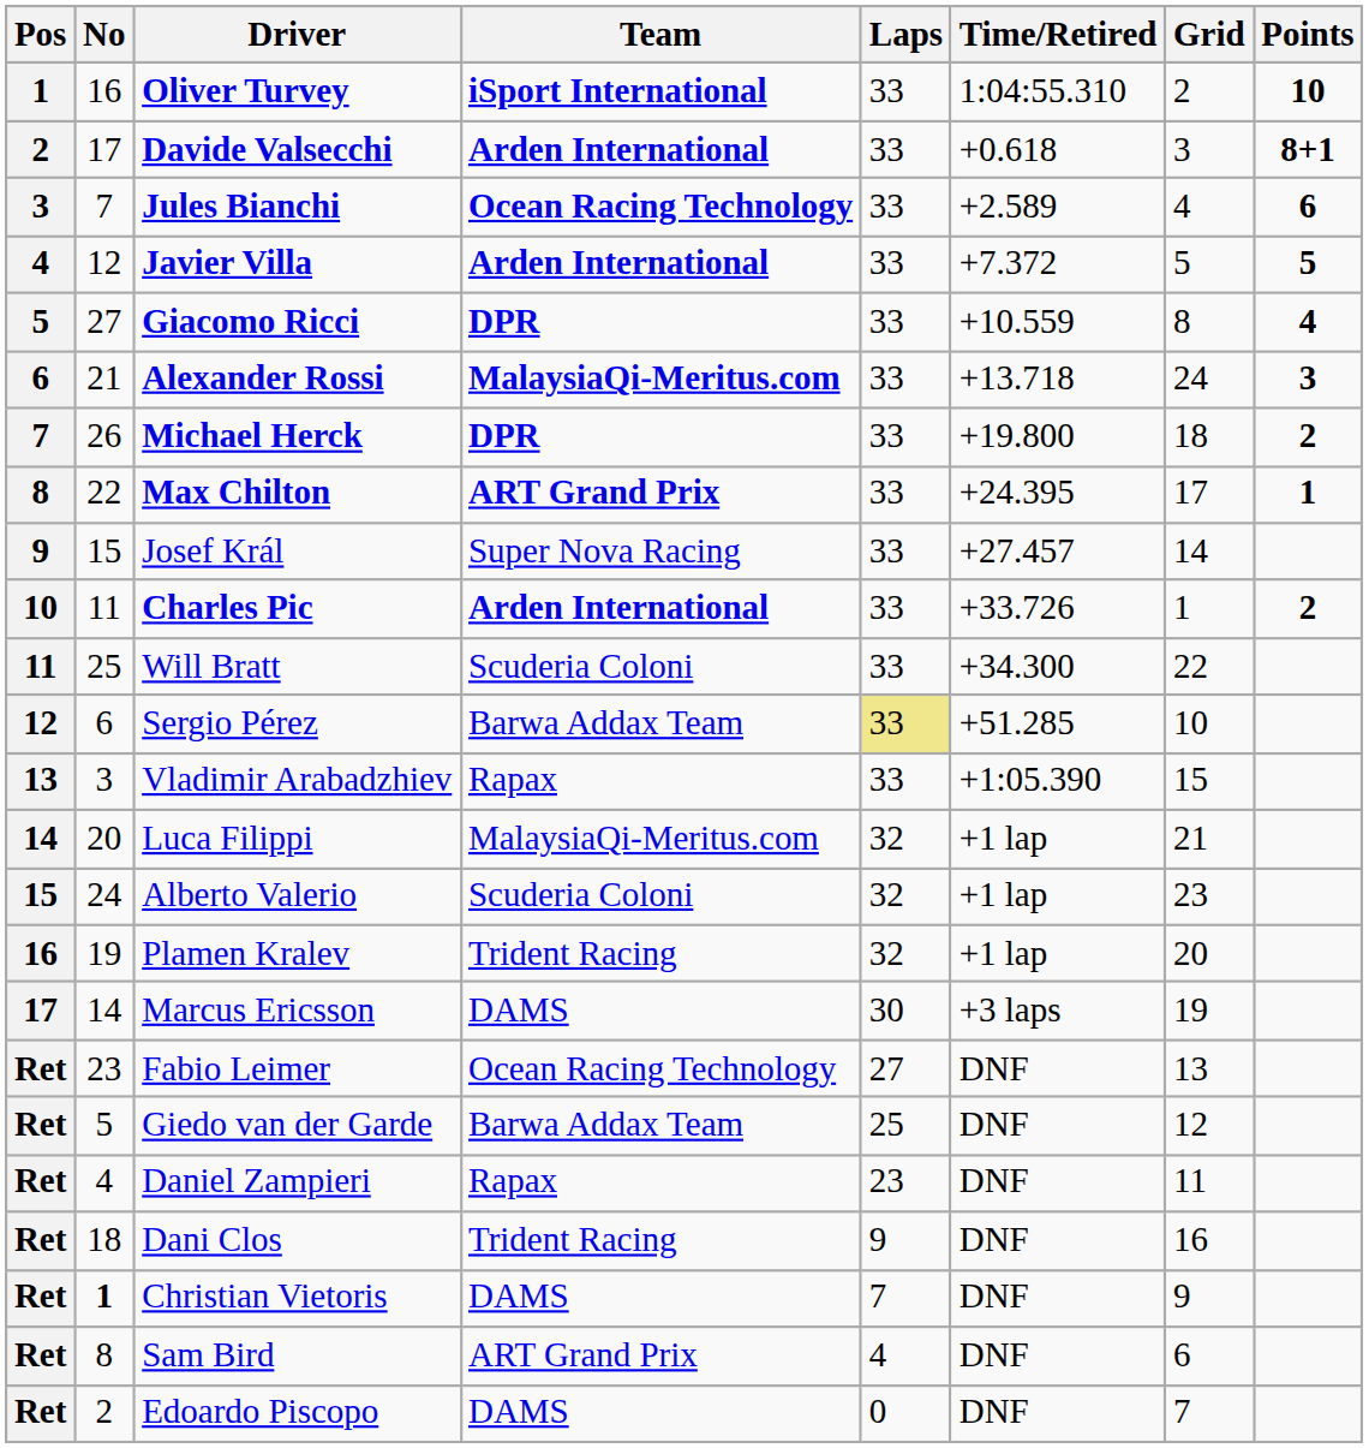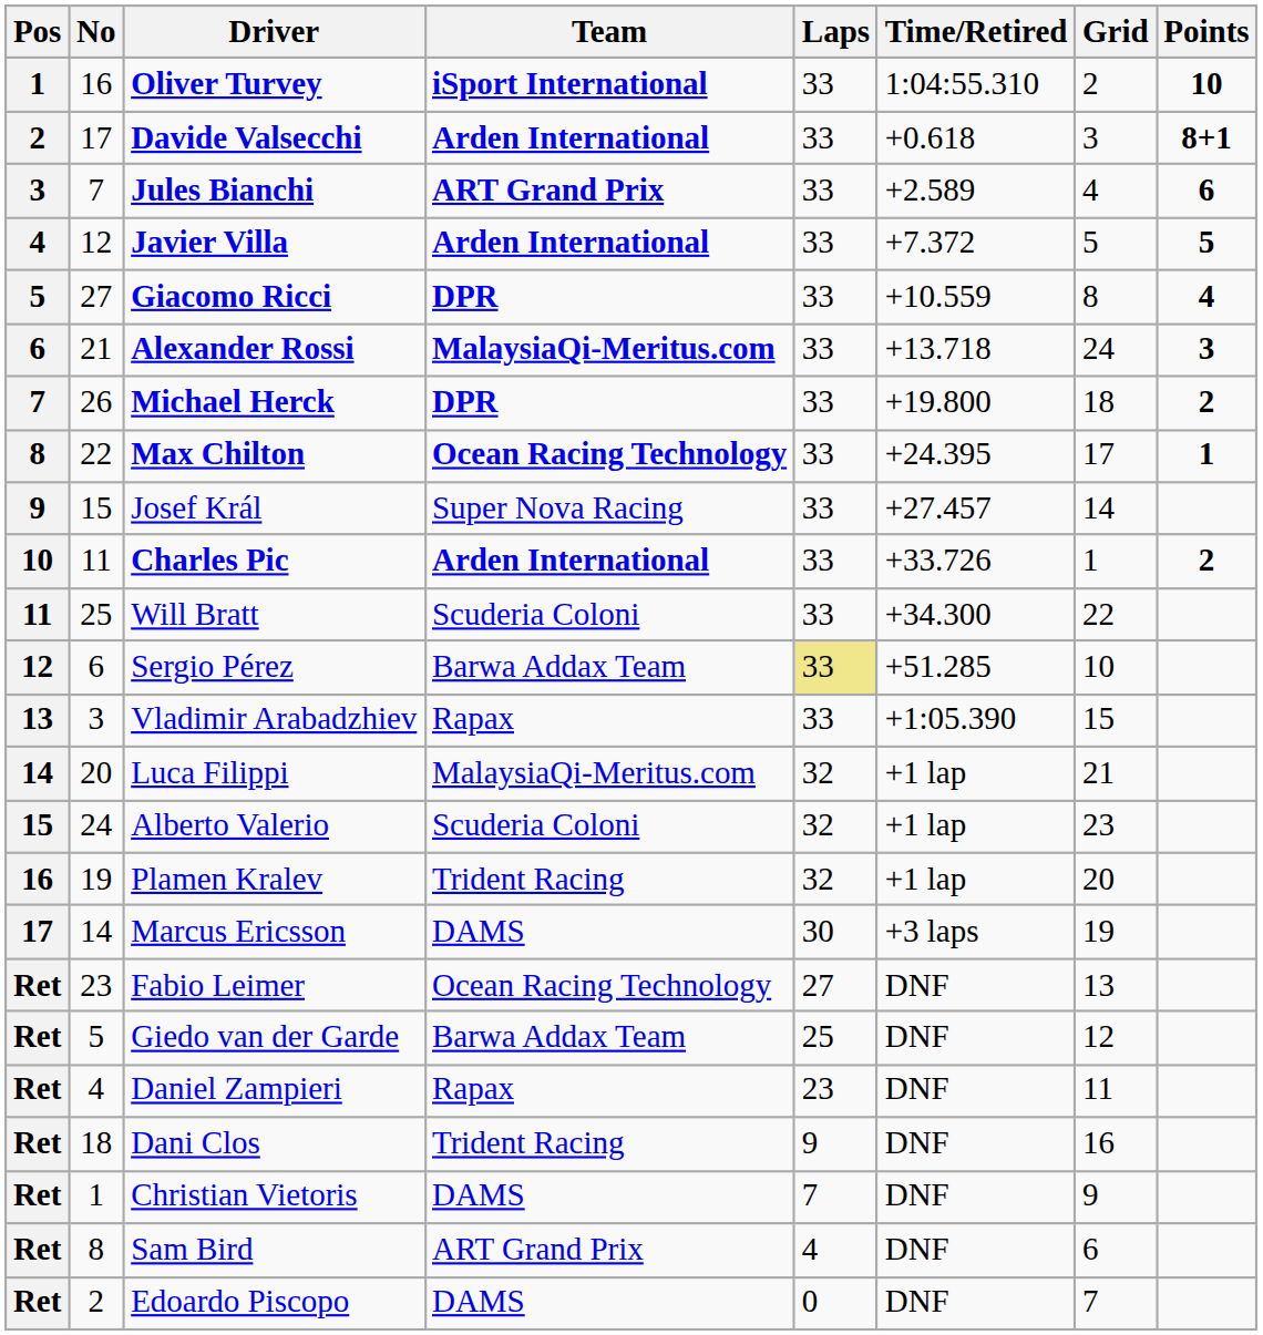 <table class="wikitable" style="font-size:85%">
 <tr>
 <th>Pos</th>
 <th>No</th>
 <th>Driver</th>
 <th>Team</th>
 <th>Laps</th>
 <th>Time/Retired</th>
 <th>Grid</th>
 <th>Points</th>
 </tr>
 <tr>
 <th>1</th>
 <td align="center">16</td>
 <td> <strong><a href='#'>Oliver Turvey</a></strong></td>
 <td><strong><a href='#'>iSport International</a></strong></td>
 <td>33</td>
 <td>1:04:55.310</td>
 <td>2</td>
 <td align="center"><strong>10</strong></td>
 </tr>
 <tr>
 <th>2</th>
 <td align="center">17</td>
 <td> <strong><a href='#'>Davide Valsecchi</a></strong></td>
 <td><strong><a href='#'>Arden International</a></strong></td>
 <td>33</td>
 <td>+0.618</td>
 <td>3</td>
 <td align="center"><strong>8+1</strong></td>
 </tr>
 <tr>
 <th>3</th>
 <td align="center">7</td>
 <td> <strong><a href='#'>Jules Bianchi</a></strong></td>
-<td><strong><a href='#'>Ocean Racing Technology</a></strong></td>
+<td><strong><a href='#'>ART Grand Prix</a></strong></td>
 <td>33</td>
 <td>+2.589</td>
 <td>4</td>
 <td align="center"><strong>6</strong></td>
 </tr>
 <tr>
 <th>4</th>
 <td align="center">12</td>
 <td> <strong><a href='#'>Javier Villa</a></strong></td>
 <td><strong><a href='#'>Arden International</a></strong></td>
 <td>33</td>
 <td>+7.372</td>
 <td>5</td>
 <td align="center"><strong>5</strong></td>
 </tr>
 <tr>
 <th>5</th>
 <td align="center">27</td>
 <td> <strong><a href='#'>Giacomo Ricci</a></strong></td>
 <td><strong><a href='#'>DPR</a></strong></td>
 <td>33</td>
 <td>+10.559</td>
 <td>8</td>
 <td align="center"><strong>4</strong></td>
 </tr>
 <tr>
 <th>6</th>
 <td align="center">21</td>
 <td> <strong><a href='#'>Alexander Rossi</a></strong></td>
 <td><strong><a href='#'>MalaysiaQi-Meritus.com</a></strong></td>
 <td>33</td>
 <td>+13.718</td>
 <td>24</td>
 <td align="center"><strong>3</strong></td>
 </tr>
 <tr>
 <th>7</th>
 <td align="center">26</td>
 <td> <strong><a href='#'>Michael Herck</a></strong></td>
 <td><strong><a href='#'>DPR</a></strong></td>
 <td>33</td>
 <td>+19.800</td>
 <td>18</td>
 <td align="center"><strong>2</strong></td>
 </tr>
 <tr>
 <th>8</th>
 <td align="center">22</td>
 <td> <strong><a href='#'>Max Chilton</a></strong></td>
-<td><strong><a href='#'>ART Grand Prix</a></strong></td>
+<td><strong><a href='#'>Ocean Racing Technology</a></strong></td>
 <td>33</td>
 <td>+24.395</td>
 <td>17</td>
 <td align="center"><strong>1</strong></td>
 </tr>
 <tr>
 <th>9</th>
 <td align="center">15</td>
 <td> <a href='#'>Josef Král</a></td>
 <td><a href='#'>Super Nova Racing</a></td>
 <td>33</td>
 <td>+27.457</td>
 <td>14</td>
 <td></td>
 </tr>
 <tr>
 <th>10</th>
 <td align="center">11</td>
 <td> <strong><a href='#'>Charles Pic</a></strong></td>
 <td><strong><a href='#'>Arden International</a></strong></td>
 <td>33</td>
 <td>+33.726</td>
 <td>1</td>
 <td align="center"><strong>2</strong></td>
 </tr>
 <tr>
 <th>11</th>
 <td align="center">25</td>
 <td> <a href='#'>Will Bratt</a></td>
 <td><a href='#'>Scuderia Coloni</a></td>
 <td>33</td>
 <td>+34.300</td>
 <td>22</td>
 <td></td>
 </tr>
 <tr>
 <th>12</th>
 <td align="center">6</td>
 <td> <a href='#'>Sergio Pérez</a></td>
 <td><a href='#'>Barwa Addax Team</a></td>
 <td style="background: khaki;">33</td>
 <td>+51.285</td>
 <td>10</td>
 <td></td>
 </tr>
 <tr>
 <th>13</th>
 <td align="center">3</td>
 <td> <a href='#'>Vladimir Arabadzhiev</a></td>
 <td><a href='#'>Rapax</a></td>
 <td>33</td>
 <td>+1:05.390</td>
 <td>15</td>
 <td></td>
 </tr>
 <tr>
 <th>14</th>
 <td align="center">20</td>
 <td> <a href='#'>Luca Filippi</a></td>
 <td><a href='#'>MalaysiaQi-Meritus.com</a></td>
 <td>32</td>
 <td>+1 lap</td>
 <td>21</td>
 <td></td>
 </tr>
 <tr>
 <th>15</th>
 <td align="center">24</td>
 <td> <a href='#'>Alberto Valerio</a></td>
 <td><a href='#'>Scuderia Coloni</a></td>
 <td>32</td>
 <td>+1 lap</td>
 <td>23</td>
 <td></td>
 </tr>
 <tr>
 <th>16</th>
 <td align="center">19</td>
 <td> <a href='#'>Plamen Kralev</a></td>
 <td><a href='#'>Trident Racing</a></td>
 <td>32</td>
 <td>+1 lap</td>
 <td>20</td>
 <td></td>
 </tr>
 <tr>
 <th>17</th>
 <td align="center">14</td>
 <td> <a href='#'>Marcus Ericsson</a></td>
 <td><a href='#'>DAMS</a></td>
 <td>30</td>
 <td>+3 laps</td>
 <td>19</td>
 <td></td>
 </tr>
 <tr>
 <th>Ret</th>
 <td align="center">23</td>
 <td> <a href='#'>Fabio Leimer</a></td>
 <td><a href='#'>Ocean Racing Technology</a></td>
 <td>27</td>
 <td>DNF</td>
 <td>13</td>
 <td></td>
 </tr>
 <tr>
 <th>Ret</th>
 <td align="center">5</td>
 <td> <a href='#'>Giedo van der Garde</a></td>
 <td><a href='#'>Barwa Addax Team</a></td>
 <td>25</td>
 <td>DNF</td>
 <td>12</td>
 <td></td>
 </tr>
 <tr>
 <th>Ret</th>
 <td align="center">4</td>
 <td> <a href='#'>Daniel Zampieri</a></td>
 <td><a href='#'>Rapax</a></td>
 <td>23</td>
 <td>DNF</td>
 <td>11</td>
 <td></td>
 </tr>
 <tr>
 <th>Ret</th>
 <td align="center">18</td>
 <td> <a href='#'>Dani Clos</a></td>
 <td><a href='#'>Trident Racing</a></td>
 <td>9</td>
 <td>DNF</td>
 <td>16</td>
 <td></td>
 </tr>
 <tr>
 <th>Ret</th>
-<td align="center"><strong>1</strong></td>
+<td align="center">1</td>
 <td> <a href='#'>Christian Vietoris</a></td>
 <td><a href='#'>DAMS</a></td>
 <td>7</td>
 <td>DNF</td>
 <td>9</td>
 <td></td>
 </tr>
 <tr>
 <th>Ret</th>
 <td align="center">8</td>
 <td> <a href='#'>Sam Bird</a></td>
 <td><a href='#'>ART Grand Prix</a></td>
 <td>4</td>
 <td>DNF</td>
 <td>6</td>
 <td></td>
 </tr>
 <tr>
 <th>Ret</th>
 <td align="center">2</td>
 <td> <a href='#'>Edoardo Piscopo</a></td>
 <td><a href='#'>DAMS</a></td>
 <td>0</td>
 <td>DNF</td>
 <td>7</td>
 <td></td>
 </tr>
 </table>
